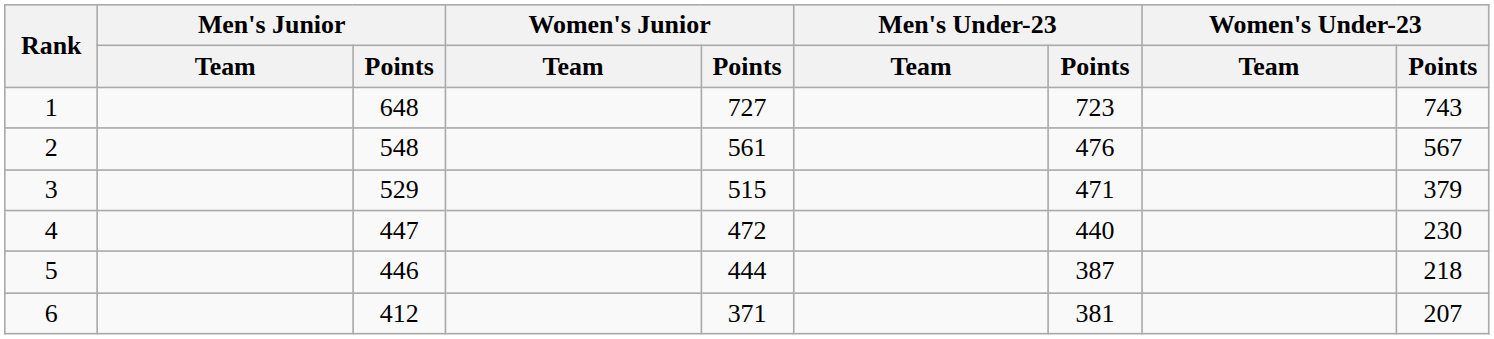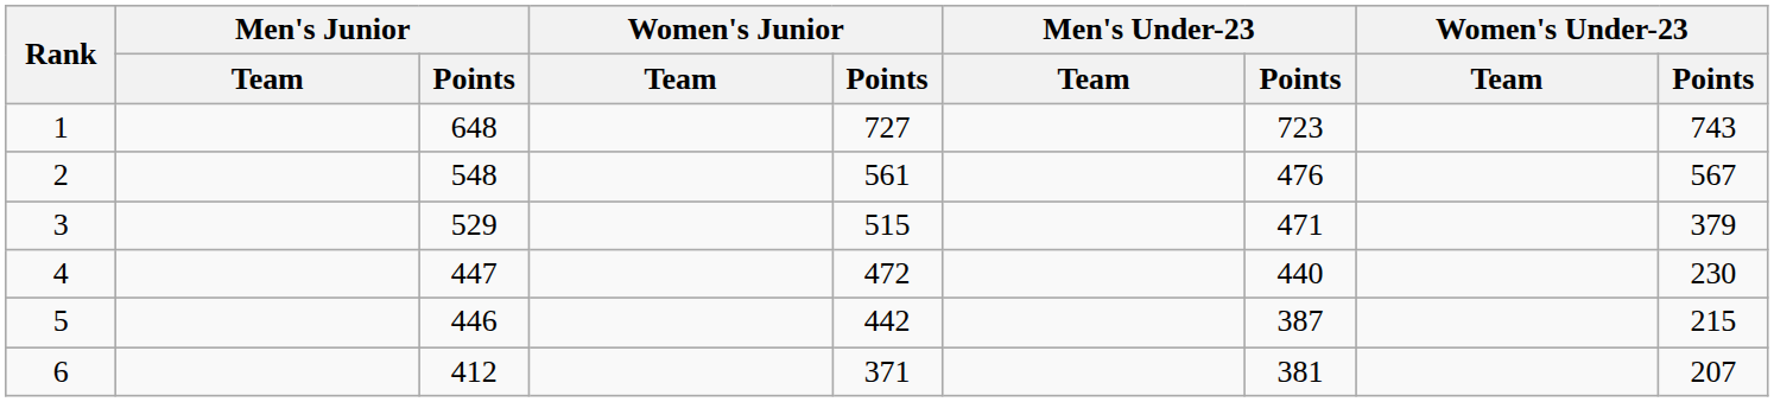 <table class="wikitable" style="text-align:center;">
 <tr>
 <th width=50 rowspan=2>Rank</th>
 <th colspan=2>Men's Junior</th>
 <th colspan=2>Women's Junior</th>
 <th colspan=2>Men's Under-23</th>
 <th colspan=2>Women's Under-23</th>
 </tr>
 <tr>
 <th width=150>Team</th>
 <th width=50>Points</th>
 <th width=150>Team</th>
 <th width=50>Points</th>
 <th width=150>Team</th>
 <th width=50>Points</th>
 <th width=150>Team</th>
 <th width=50>Points</th>
 </tr>
 <tr>
 <td>1</td>
 <td align=left></td>
 <td>648</td>
 <td align=left></td>
 <td>727</td>
 <td align=left></td>
 <td>723</td>
 <td align=left></td>
 <td>743</td>
 </tr>
 <tr>
 <td>2</td>
 <td align=left></td>
 <td>548</td>
 <td align=left></td>
 <td>561</td>
 <td align=left></td>
 <td>476</td>
 <td align=left></td>
 <td>567</td>
 </tr>
 <tr>
 <td>3</td>
 <td align=left></td>
 <td>529</td>
 <td align=left></td>
 <td>515</td>
 <td align=left></td>
 <td>471</td>
 <td align=left></td>
 <td>379</td>
 </tr>
 <tr>
 <td>4</td>
 <td align=left></td>
 <td>447</td>
 <td align=left></td>
 <td>472</td>
 <td align=left></td>
 <td>440</td>
 <td align=left></td>
 <td>230</td>
 </tr>
 <tr>
 <td>5</td>
 <td align=left></td>
 <td>446</td>
 <td align=left></td>
-<td>444</td>
+<td>442</td>
 <td align=left></td>
 <td>387</td>
 <td align=left></td>
-<td>218</td>
+<td>215</td>
 </tr>
 <tr>
 <td>6</td>
 <td align=left></td>
 <td>412</td>
 <td align=left></td>
 <td>371</td>
 <td align=left></td>
 <td>381</td>
 <td align=left></td>
 <td>207</td>
 </tr>
 </table>
